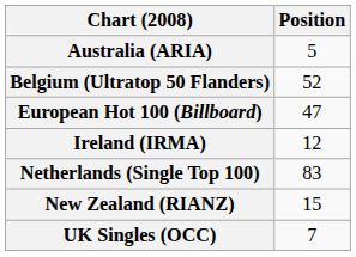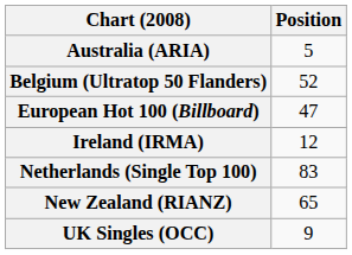 <table class="wikitable sortable plainrowheaders" style="text-align:center">
 <tr>
 <th scope="col">Chart (2008)</th>
 <th scope="col">Position</th>
 </tr>
 <tr>
 <th scope="row">Australia (ARIA)</th>
 <td>5</td>
 </tr>
 <tr>
 <th scope="row">Belgium (Ultratop 50 Flanders)</th>
 <td>52</td>
 </tr>
 <tr>
 <th scope="row">European Hot 100 (<em>Billboard</em>)</th>
 <td>47</td>
 </tr>
 <tr>
 <th scope="row">Ireland (IRMA)</th>
 <td>12</td>
 </tr>
 <tr>
 <th scope="row">Netherlands (Single Top 100)</th>
 <td>83</td>
 </tr>
 <tr>
 <th scope="row">New Zealand (RIANZ)</th>
-<td>15</td>
+<td>65</td>
 </tr>
 <tr>
 <th scope="row">UK Singles (OCC)</th>
-<td>7</td>
+<td>9</td>
 </tr>
 </table>
